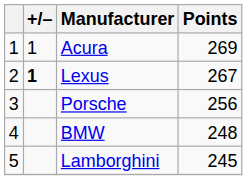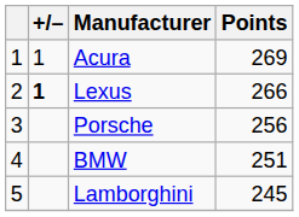 <table class="wikitable" style="font-size: 95%;">
 <tr>
 <th scope="col"></th>
 <th scope="col">+/–</th>
 <th scope="col">Manufacturer</th>
 <th scope="col">Points</th>
 </tr>
 <tr>
 <td align=center>1</td>
 <td align="left"> 1</td>
 <td> <a href='#'>Acura</a></td>
 <td align=right>269</td>
 </tr>
 <tr>
 <td align=center>2</td>
 <td align="left"><strong> 1</strong></td>
 <td> <a href='#'>Lexus</a></td>
-<td align=right>267</td>
+<td align=right>266</td>
 </tr>
 <tr>
 <td align=center>3</td>
 <td align="left"></td>
 <td> <a href='#'>Porsche</a></td>
 <td align=right>256</td>
 </tr>
 <tr>
 <td align=center>4</td>
 <td align="left"></td>
 <td> <a href='#'>BMW</a></td>
-<td align=right>248</td>
+<td align=right>251</td>
 </tr>
 <tr>
 <td align=center>5</td>
 <td align="left"></td>
 <td> <a href='#'>Lamborghini</a></td>
 <td align=right>245</td>
 </tr>
 <tr>
 </tr>
 </table>
